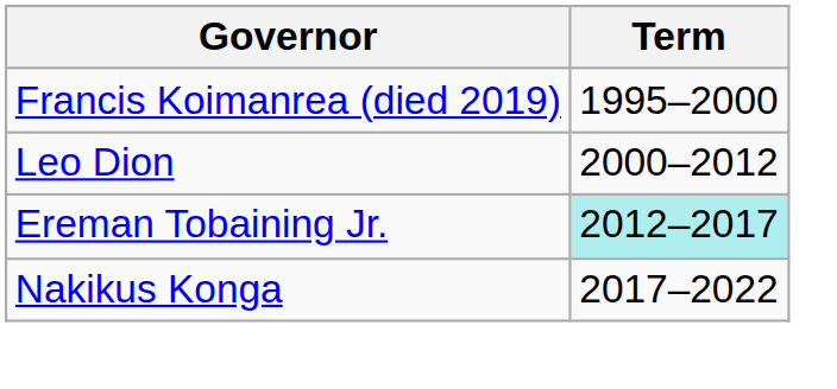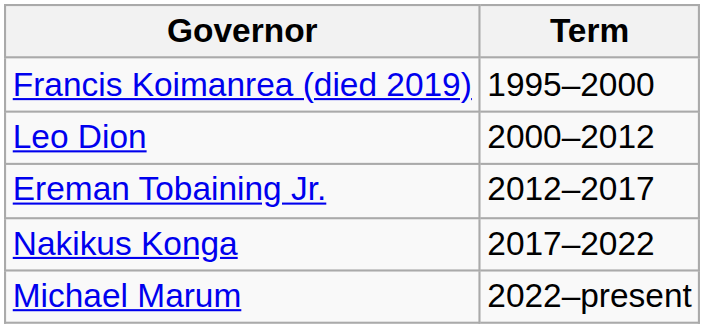 <table class="wikitable">
 <tr>
 <th><strong>Governor</strong></th>
 <th><strong>Term</strong></th>
 </tr>
 <tr>
 <td><a href='#'>Francis Koimanrea (died 2019)</a></td>
 <td>1995–2000</td>
 </tr>
 <tr>
 <td><a href='#'>Leo Dion</a></td>
 <td>2000–2012</td>
 </tr>
 <tr>
 <td><a href='#'>Ereman Tobaining Jr.</a></td>
-<td style="background: paleturquoise;">2012–2017</td>
+<td>2012–2017</td>
 </tr>
 <tr>
 <td><a href='#'>Nakikus Konga</a></td>
 <td>2017–2022</td>
 </tr>
+<tr>
+<td><a href='#'>Michael Marum</a></td>
+<td>2022–present</td>
+</tr>
 </table>
